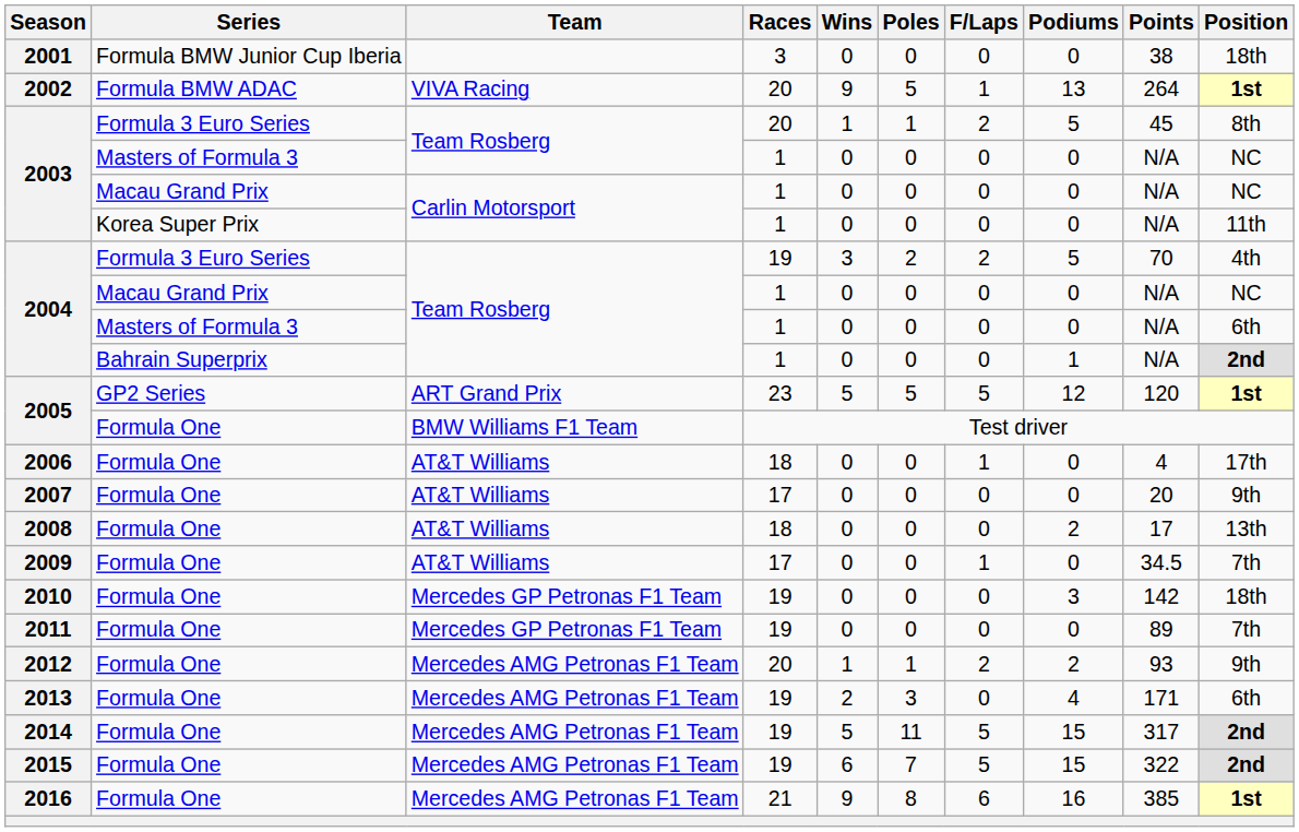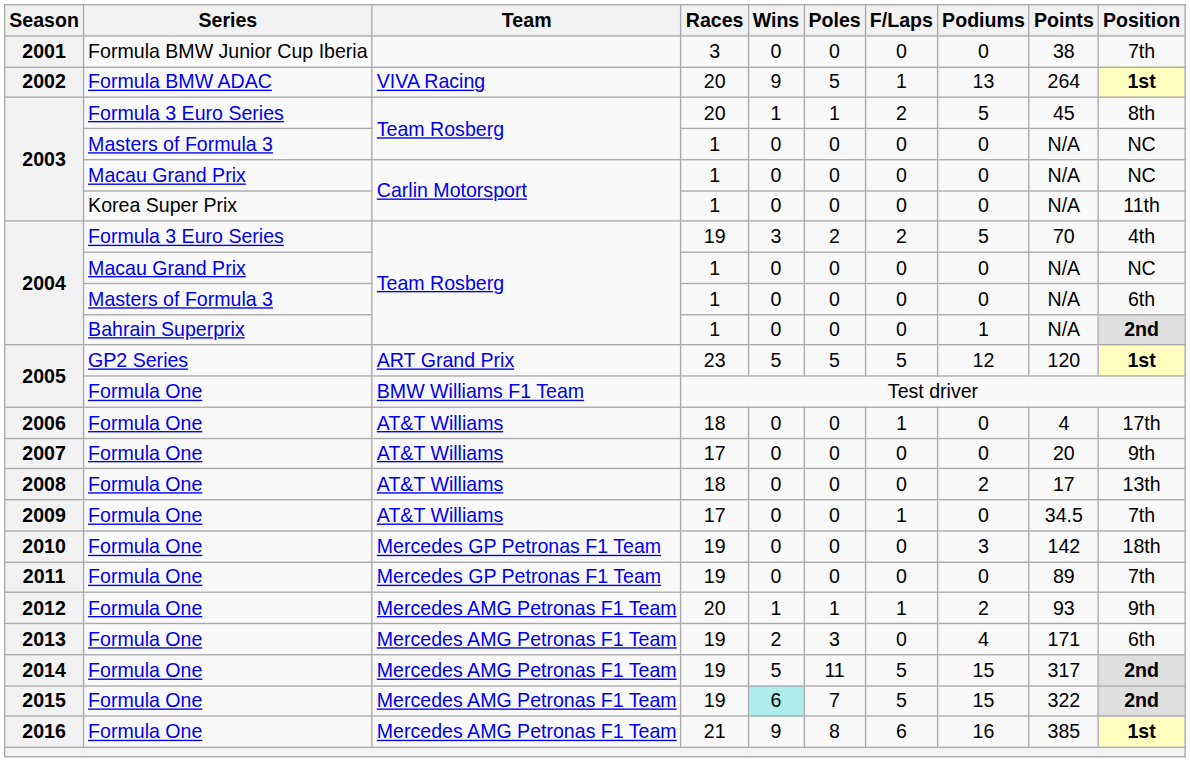 <table class="wikitable" style="font-size: 90%; text-align:center">
 <tr>
 <th scope="col">Season</th>
 <th scope="col">Series</th>
 <th scope="col">Team</th>
 <th scope="col">Races</th>
 <th scope="col">Wins</th>
 <th scope="col">Poles</th>
 <th scope="col">F/Laps</th>
 <th scope="col">Podiums</th>
 <th scope="col">Points</th>
 <th scope="col">Position</th>
 </tr>
 <tr>
 <th scope="row">2001</th>
 <td align=left>Formula BMW Junior Cup Iberia</td>
 <td align=left></td>
 <td>3</td>
 <td>0</td>
 <td>0</td>
 <td>0</td>
 <td>0</td>
 <td>38</td>
-<td>18th</td>
+<td>7th</td>
 </tr>
 <tr>
 <th scope="row">2002</th>
 <td align=left><a href='#'>Formula BMW ADAC</a></td>
 <td align=left><a href='#'>VIVA Racing</a></td>
 <td>20</td>
 <td>9</td>
 <td>5</td>
 <td>1</td>
 <td>13</td>
 <td>264</td>
 <td style="background:#FFFFBF;"><strong>1st</strong></td>
 </tr>
 <tr>
 <th rowspan=4>2003</th>
 <td align=left><a href='#'>Formula 3 Euro Series</a></td>
 <td align=left rowspan=2><a href='#'>Team Rosberg</a></td>
 <td>20</td>
 <td>1</td>
 <td>1</td>
 <td>2</td>
 <td>5</td>
 <td>45</td>
 <td>8th</td>
 </tr>
 <tr>
 <td align=left><a href='#'>Masters of Formula 3</a></td>
 <td>1</td>
 <td>0</td>
 <td>0</td>
 <td>0</td>
 <td>0</td>
 <td>N/A</td>
 <td>NC</td>
 </tr>
 <tr>
 <td align=left><a href='#'>Macau Grand Prix</a></td>
 <td align=left rowspan=2><a href='#'>Carlin Motorsport</a></td>
 <td>1</td>
 <td>0</td>
 <td>0</td>
 <td>0</td>
 <td>0</td>
 <td>N/A</td>
 <td>NC</td>
 </tr>
 <tr>
 <td align=left>Korea Super Prix</td>
 <td>1</td>
 <td>0</td>
 <td>0</td>
 <td>0</td>
 <td>0</td>
 <td>N/A</td>
 <td>11th</td>
 </tr>
 <tr>
 <th rowspan=4>2004</th>
 <td align=left><a href='#'>Formula 3 Euro Series</a></td>
 <td align=left rowspan=4><a href='#'>Team Rosberg</a></td>
 <td>19</td>
 <td>3</td>
 <td>2</td>
 <td>2</td>
 <td>5</td>
 <td>70</td>
 <td>4th</td>
 </tr>
 <tr>
 <td align=left><a href='#'>Macau Grand Prix</a></td>
 <td>1</td>
 <td>0</td>
 <td>0</td>
 <td>0</td>
 <td>0</td>
 <td>N/A</td>
 <td>NC</td>
 </tr>
 <tr>
 <td align=left><a href='#'>Masters of Formula 3</a></td>
 <td>1</td>
 <td>0</td>
 <td>0</td>
 <td>0</td>
 <td>0</td>
 <td>N/A</td>
 <td>6th</td>
 </tr>
 <tr>
 <td align=left><a href='#'>Bahrain Superprix</a></td>
 <td>1</td>
 <td>0</td>
 <td>0</td>
 <td>0</td>
 <td>1</td>
 <td>N/A</td>
 <td style="background:#DFDFDF;"><strong>2nd</strong></td>
 </tr>
 <tr>
 <th rowspan=2>2005</th>
 <td align=left><a href='#'>GP2 Series</a></td>
 <td align=left><a href='#'>ART Grand Prix</a></td>
 <td>23</td>
 <td>5</td>
 <td>5</td>
 <td>5</td>
 <td>12</td>
 <td>120</td>
 <td style="background:#FFFFBF;"><strong>1st</strong></td>
 </tr>
 <tr>
 <td align=left><a href='#'>Formula One</a></td>
 <td align=left><a href='#'>BMW Williams F1 Team</a></td>
 <td align="center" colspan=7>Test driver</td>
 </tr>
 <tr>
 <th scope="row">2006</th>
 <td align=left><a href='#'>Formula One</a></td>
 <td align=left><a href='#'>AT&T Williams</a></td>
 <td>18</td>
 <td>0</td>
 <td>0</td>
 <td>1</td>
 <td>0</td>
 <td>4</td>
 <td>17th</td>
 </tr>
 <tr>
 <th scope="row">2007</th>
 <td align=left><a href='#'>Formula One</a></td>
 <td align=left><a href='#'>AT&T Williams</a></td>
 <td>17</td>
 <td>0</td>
 <td>0</td>
 <td>0</td>
 <td>0</td>
 <td>20</td>
 <td>9th</td>
 </tr>
 <tr>
 <th scope="row">2008</th>
 <td align=left><a href='#'>Formula One</a></td>
 <td align=left><a href='#'>AT&T Williams</a></td>
 <td>18</td>
 <td>0</td>
 <td>0</td>
 <td>0</td>
 <td>2</td>
 <td>17</td>
 <td>13th</td>
 </tr>
 <tr>
 <th scope="row">2009</th>
 <td align=left><a href='#'>Formula One</a></td>
 <td align=left><a href='#'>AT&T Williams</a></td>
 <td>17</td>
 <td>0</td>
 <td>0</td>
 <td>1</td>
 <td>0</td>
 <td>34.5</td>
 <td>7th</td>
 </tr>
 <tr>
 <th scope="row">2010</th>
 <td align=left><a href='#'>Formula One</a></td>
 <td align=left><a href='#'>Mercedes GP Petronas F1 Team</a></td>
 <td>19</td>
 <td>0</td>
 <td>0</td>
 <td>0</td>
 <td>3</td>
 <td>142</td>
 <td>18th</td>
 </tr>
 <tr>
 <th scope="row">2011</th>
 <td align=left><a href='#'>Formula One</a></td>
 <td align=left><a href='#'>Mercedes GP Petronas F1 Team</a></td>
 <td>19</td>
 <td>0</td>
 <td>0</td>
 <td>0</td>
 <td>0</td>
 <td>89</td>
 <td>7th</td>
 </tr>
 <tr>
 <th scope="row">2012</th>
 <td align=left><a href='#'>Formula One</a></td>
 <td align=left><a href='#'>Mercedes AMG Petronas F1 Team</a></td>
 <td>20</td>
 <td>1</td>
 <td>1</td>
-<td>2</td>
+<td>1</td>
 <td>2</td>
 <td>93</td>
 <td>9th</td>
 </tr>
 <tr>
 <th scope="row">2013</th>
 <td align=left><a href='#'>Formula One</a></td>
 <td align=left><a href='#'>Mercedes AMG Petronas F1 Team</a></td>
 <td>19</td>
 <td>2</td>
 <td>3</td>
 <td>0</td>
 <td>4</td>
 <td>171</td>
 <td>6th</td>
 </tr>
 <tr>
 <th scope="row">2014</th>
 <td align=left><a href='#'>Formula One</a></td>
 <td align=left><a href='#'>Mercedes AMG Petronas F1 Team</a></td>
 <td>19</td>
 <td>5</td>
 <td>11</td>
 <td>5</td>
 <td>15</td>
 <td>317</td>
 <td style="background:#DFDFDF;"><strong>2nd</strong></td>
 </tr>
 <tr>
 <th scope="row">2015</th>
 <td align=left><a href='#'>Formula One</a></td>
 <td align=left><a href='#'>Mercedes AMG Petronas F1 Team</a></td>
 <td>19</td>
-<td>6</td>
+<td style="background: paleturquoise;">6</td>
 <td>7</td>
 <td>5</td>
 <td>15</td>
 <td>322</td>
 <td style="background:#DFDFDF;"><strong>2nd</strong></td>
 </tr>
 <tr>
 <th scope="row">2016</th>
 <td align=left><a href='#'>Formula One</a></td>
 <td align=left><a href='#'>Mercedes AMG Petronas F1 Team</a></td>
 <td>21</td>
 <td>9</td>
 <td>8</td>
 <td>6</td>
 <td>16</td>
 <td>385</td>
 <td style="background:#FFFFBF;"><strong>1st</strong></td>
 </tr>
 <tr>
 <th colspan="10"></th>
 </tr>
 </table>
